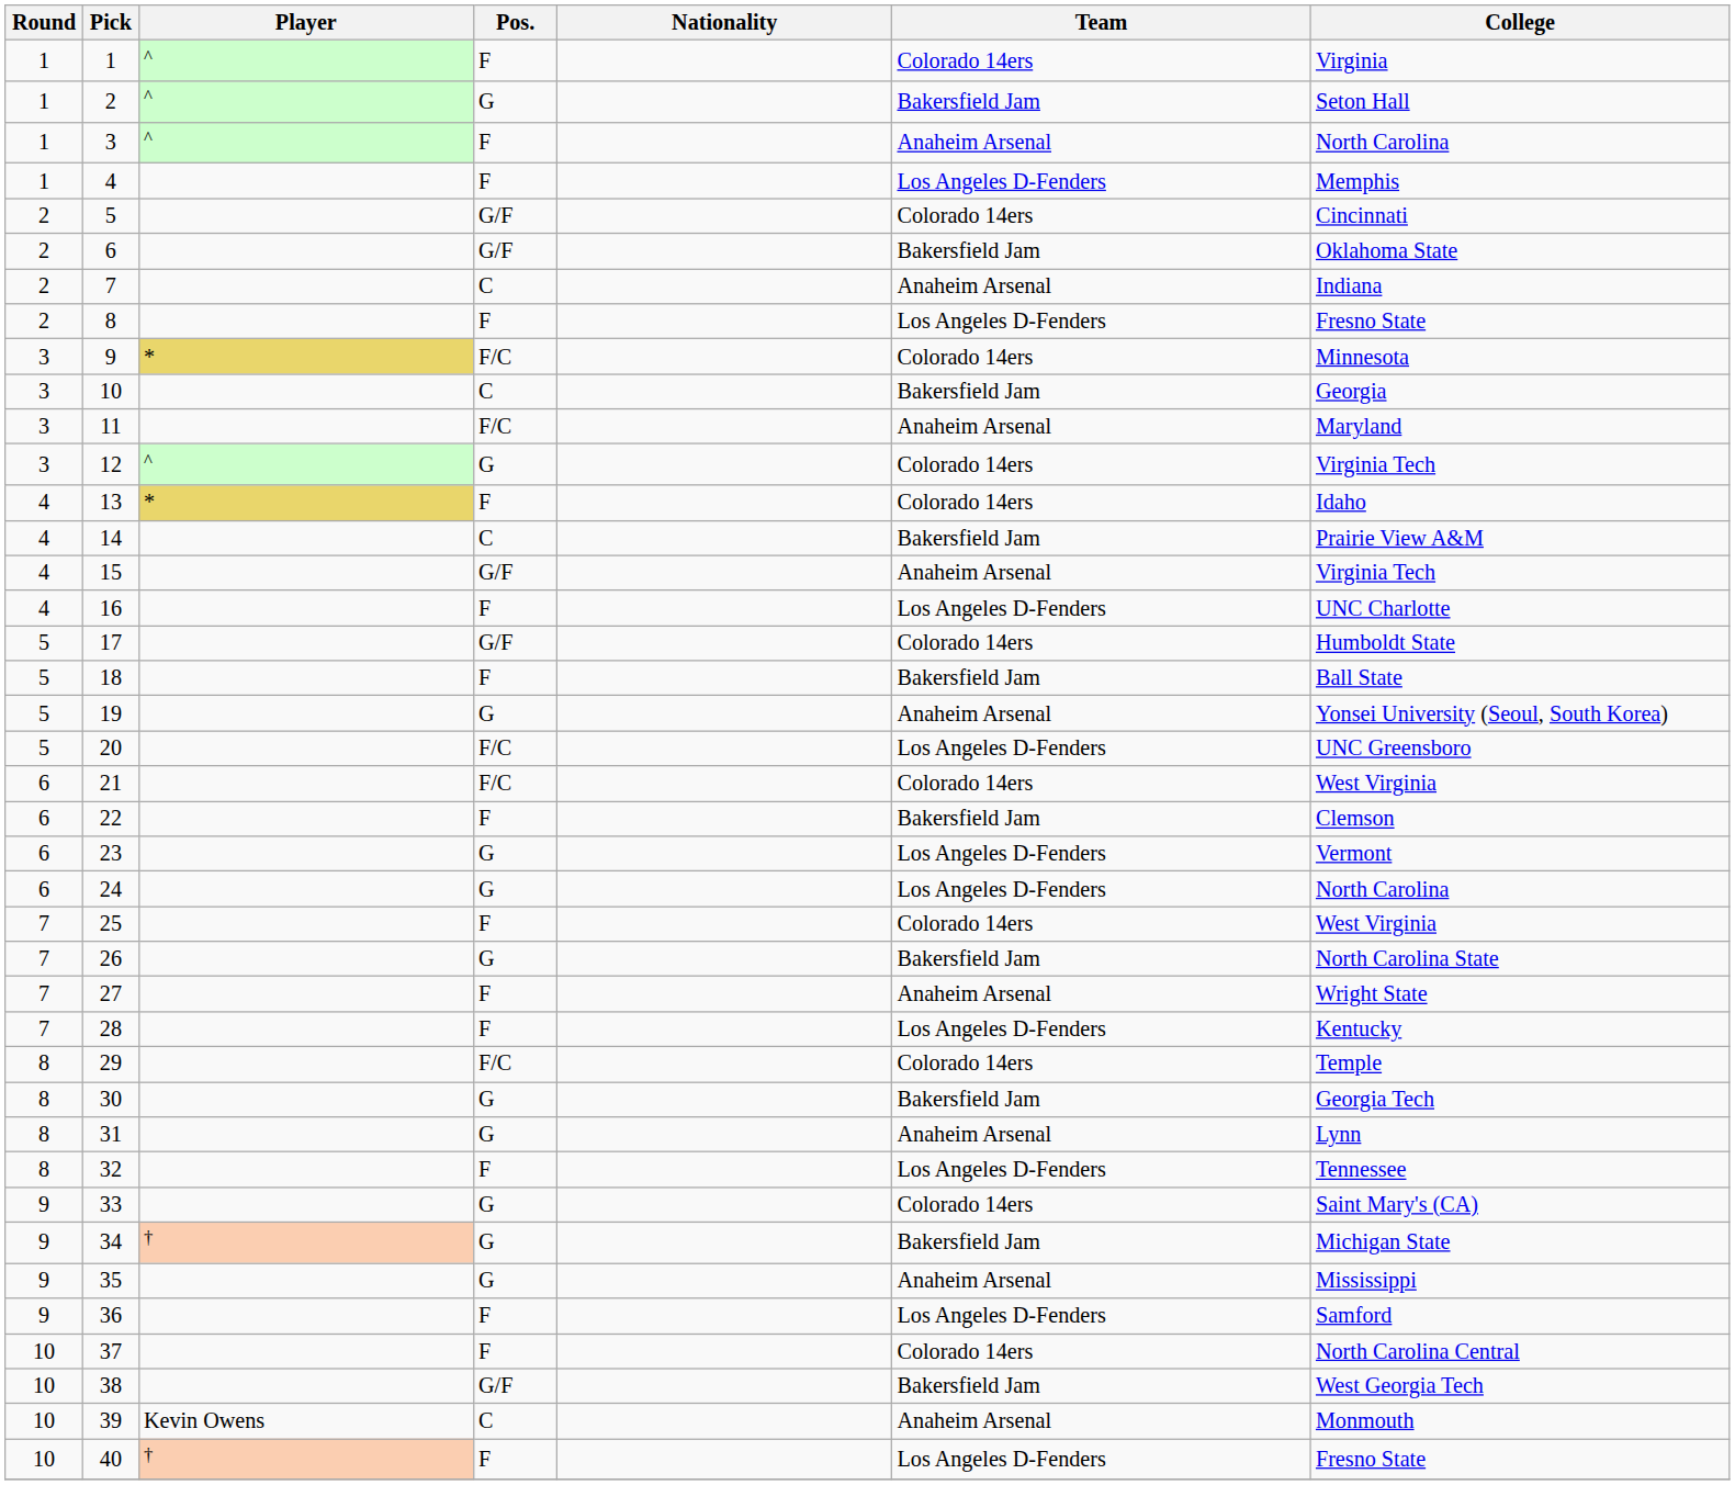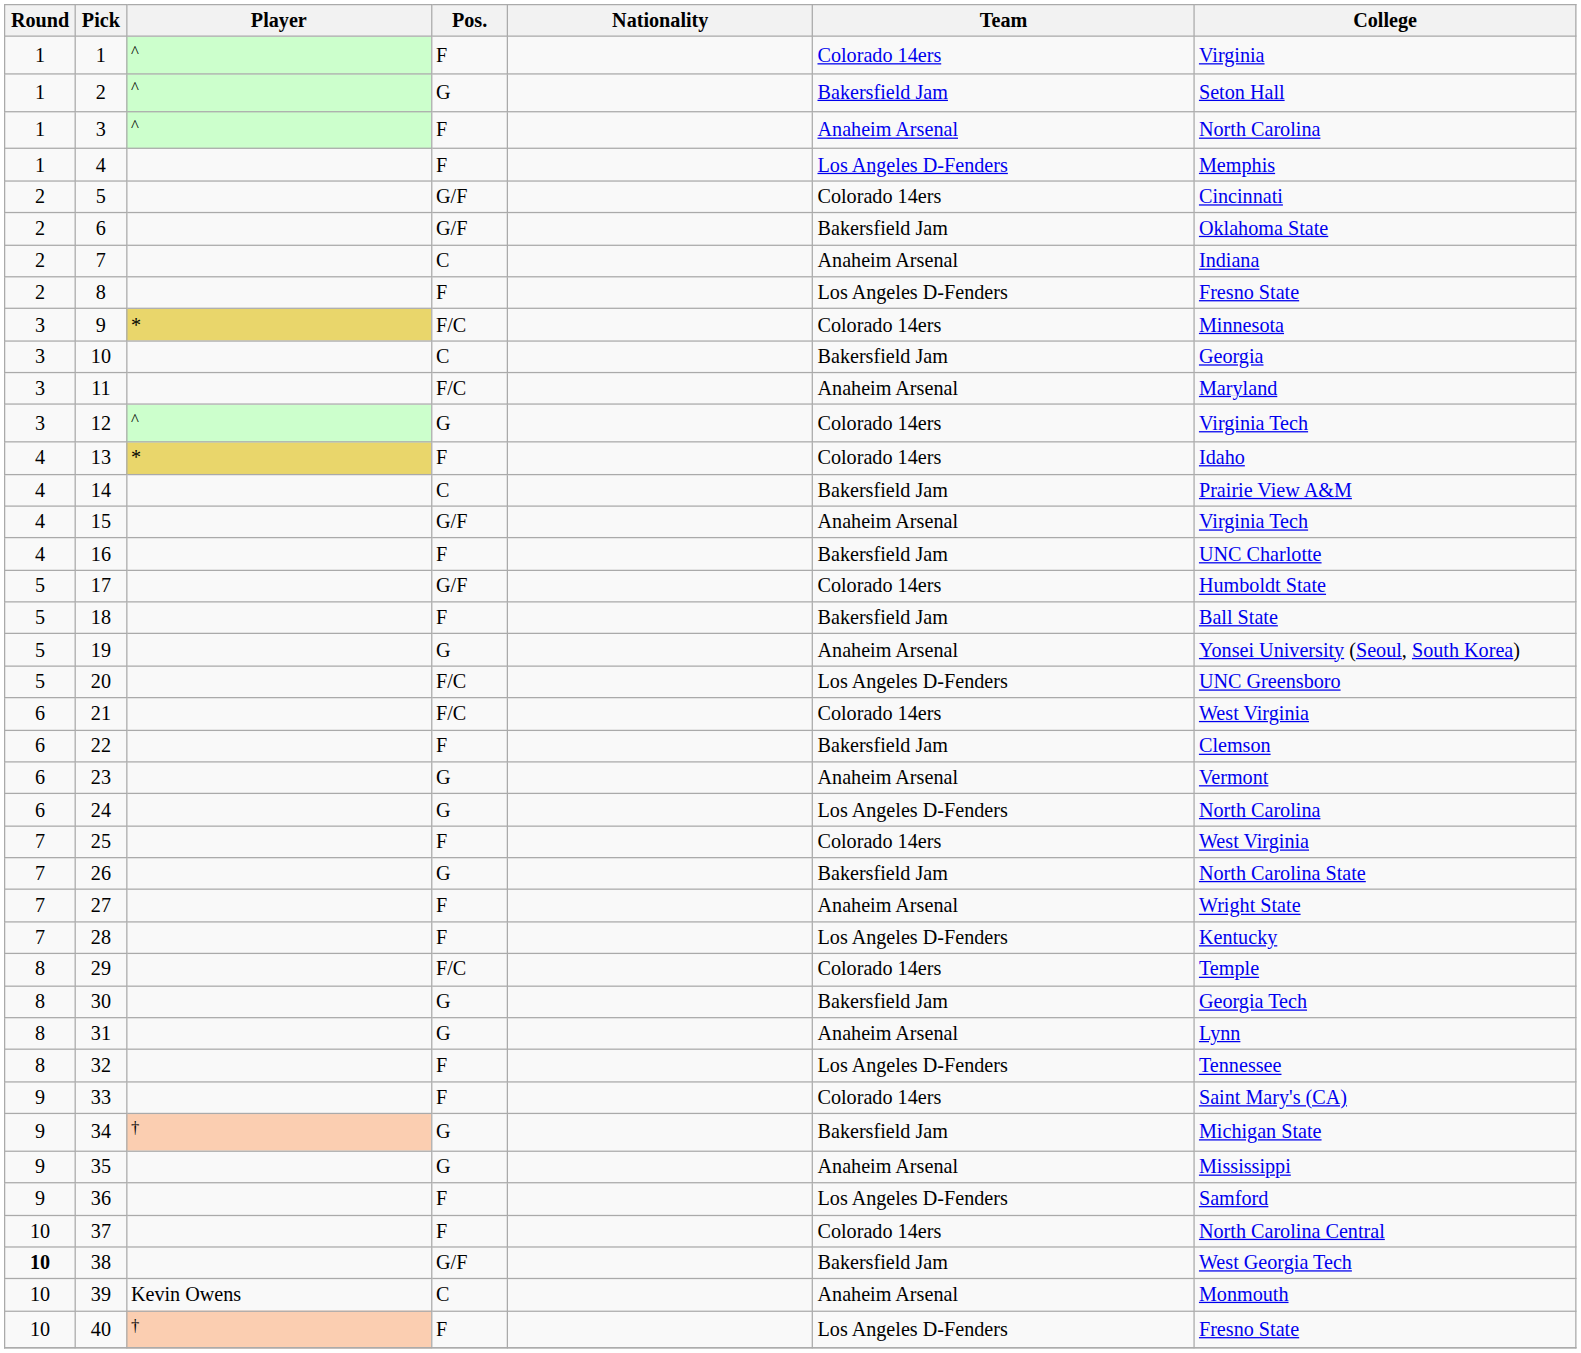 <table class="wikitable sortable">
 <tr>
 <th width="1%">Round</th>
 <th width="1%">Pick</th>
 <th width="16%">Player</th>
 <th width="4%">Pos.</th>
 <th width="16%">Nationality</th>
 <th width="20%">Team</th>
 <th width="20%">College</th>
 </tr>
 <tr>
 <td align=center>1</td>
 <td align=center>1</td>
 <td style="background-color:#CCFFCC"><sup>^</sup></td>
 <td>F</td>
 <td></td>
 <td><a href='#'>Colorado 14ers</a></td>
 <td><a href='#'>Virginia</a></td>
 </tr>
 <tr>
 <td align=center>1</td>
 <td align=center>2</td>
 <td style="background-color:#CCFFCC"><sup>^</sup></td>
 <td>G</td>
 <td></td>
 <td><a href='#'>Bakersfield Jam</a></td>
 <td><a href='#'>Seton Hall</a></td>
 </tr>
 <tr>
 <td align=center>1</td>
 <td align=center>3</td>
 <td style="background-color:#CCFFCC"><sup>^</sup></td>
 <td>F</td>
 <td></td>
 <td><a href='#'>Anaheim Arsenal</a></td>
 <td><a href='#'>North Carolina</a></td>
 </tr>
 <tr>
 <td align=center>1</td>
 <td align=center>4</td>
 <td></td>
 <td>F</td>
 <td></td>
 <td><a href='#'>Los Angeles D-Fenders</a></td>
 <td><a href='#'>Memphis</a></td>
 </tr>
 <tr>
 <td align=center>2</td>
 <td align=center>5</td>
 <td></td>
 <td>G/F</td>
 <td></td>
 <td>Colorado 14ers</td>
 <td><a href='#'>Cincinnati</a></td>
 </tr>
 <tr>
 <td align=center>2</td>
 <td align=center>6</td>
 <td></td>
 <td>G/F</td>
 <td></td>
 <td>Bakersfield Jam</td>
 <td><a href='#'>Oklahoma State</a></td>
 </tr>
 <tr>
 <td align=center>2</td>
 <td align=center>7</td>
 <td></td>
 <td>C</td>
 <td></td>
 <td>Anaheim Arsenal</td>
 <td><a href='#'>Indiana</a></td>
 </tr>
 <tr>
 <td align=center>2</td>
 <td align=center>8</td>
 <td></td>
 <td>F</td>
 <td></td>
 <td>Los Angeles D-Fenders</td>
 <td><a href='#'>Fresno State</a></td>
 </tr>
 <tr>
 <td align=center>3</td>
 <td align=center>9</td>
 <td style="background-color:#E9D66B">*</td>
 <td>F/C</td>
 <td></td>
 <td>Colorado 14ers</td>
 <td><a href='#'>Minnesota</a></td>
 </tr>
 <tr>
 <td align=center>3</td>
 <td align=center>10</td>
 <td></td>
 <td>C</td>
 <td></td>
 <td>Bakersfield Jam</td>
 <td><a href='#'>Georgia</a></td>
 </tr>
 <tr>
 <td align=center>3</td>
 <td align=center>11</td>
 <td></td>
 <td>F/C</td>
 <td></td>
 <td>Anaheim Arsenal</td>
 <td><a href='#'>Maryland</a></td>
 </tr>
 <tr>
 <td align=center>3</td>
 <td align=center>12</td>
 <td style="background-color:#CCFFCC"><sup>^</sup></td>
 <td>G</td>
 <td></td>
 <td>Colorado 14ers</td>
 <td><a href='#'>Virginia Tech</a></td>
 </tr>
 <tr>
 <td align=center>4</td>
 <td align=center>13</td>
 <td style="background-color:#E9D66B">*</td>
 <td>F</td>
 <td></td>
 <td>Colorado 14ers</td>
 <td><a href='#'>Idaho</a></td>
 </tr>
 <tr>
 <td align=center>4</td>
 <td align=center>14</td>
 <td></td>
 <td>C</td>
 <td></td>
 <td>Bakersfield Jam</td>
 <td><a href='#'>Prairie View A&M</a></td>
 </tr>
 <tr>
 <td align=center>4</td>
 <td align=center>15</td>
 <td></td>
 <td>G/F</td>
 <td></td>
 <td>Anaheim Arsenal</td>
 <td><a href='#'>Virginia Tech</a></td>
 </tr>
 <tr>
 <td align=center>4</td>
 <td align=center>16</td>
 <td></td>
 <td>F</td>
 <td></td>
-<td>Los Angeles D-Fenders</td>
+<td>Bakersfield Jam</td>
 <td><a href='#'>UNC Charlotte</a></td>
 </tr>
 <tr>
 <td align=center>5</td>
 <td align=center>17</td>
 <td></td>
 <td>G/F</td>
 <td></td>
 <td>Colorado 14ers</td>
 <td><a href='#'>Humboldt State</a></td>
 </tr>
 <tr>
 <td align=center>5</td>
 <td align=center>18</td>
 <td></td>
 <td>F</td>
 <td></td>
 <td>Bakersfield Jam</td>
 <td><a href='#'>Ball State</a></td>
 </tr>
 <tr>
 <td align=center>5</td>
 <td align=center>19</td>
 <td></td>
 <td>G</td>
 <td></td>
 <td>Anaheim Arsenal</td>
 <td><a href='#'>Yonsei University</a> (<a href='#'>Seoul</a>, <a href='#'>South Korea</a>)</td>
 </tr>
 <tr>
 <td align=center>5</td>
 <td align=center>20</td>
 <td></td>
 <td>F/C</td>
 <td></td>
 <td>Los Angeles D-Fenders</td>
 <td><a href='#'>UNC Greensboro</a></td>
 </tr>
 <tr>
 <td align=center>6</td>
 <td align=center>21</td>
 <td></td>
 <td>F/C</td>
 <td></td>
 <td>Colorado 14ers</td>
 <td><a href='#'>West Virginia</a></td>
 </tr>
 <tr>
 <td align=center>6</td>
 <td align=center>22</td>
 <td></td>
 <td>F</td>
 <td></td>
 <td>Bakersfield Jam</td>
 <td><a href='#'>Clemson</a></td>
 </tr>
 <tr>
 <td align=center>6</td>
 <td align=center>23</td>
 <td></td>
 <td>G</td>
 <td></td>
-<td>Los Angeles D-Fenders</td>
+<td>Anaheim Arsenal</td>
 <td><a href='#'>Vermont</a></td>
 </tr>
 <tr>
 <td align=center>6</td>
 <td align=center>24</td>
 <td></td>
 <td>G</td>
 <td></td>
 <td>Los Angeles D-Fenders</td>
 <td><a href='#'>North Carolina</a></td>
 </tr>
 <tr>
 <td align=center>7</td>
 <td align=center>25</td>
 <td></td>
 <td>F</td>
 <td></td>
 <td>Colorado 14ers</td>
 <td><a href='#'>West Virginia</a></td>
 </tr>
 <tr>
 <td align=center>7</td>
 <td align=center>26</td>
 <td></td>
 <td>G</td>
 <td></td>
 <td>Bakersfield Jam</td>
 <td><a href='#'>North Carolina State</a></td>
 </tr>
 <tr>
 <td align=center>7</td>
 <td align=center>27</td>
 <td></td>
 <td>F</td>
 <td></td>
 <td>Anaheim Arsenal</td>
 <td><a href='#'>Wright State</a></td>
 </tr>
 <tr>
 <td align=center>7</td>
 <td align=center>28</td>
 <td></td>
 <td>F</td>
 <td></td>
 <td>Los Angeles D-Fenders</td>
 <td><a href='#'>Kentucky</a></td>
 </tr>
 <tr>
 <td align=center>8</td>
 <td align=center>29</td>
 <td></td>
 <td>F/C</td>
 <td></td>
 <td>Colorado 14ers</td>
 <td><a href='#'>Temple</a></td>
 </tr>
 <tr>
 <td align=center>8</td>
 <td align=center>30</td>
 <td></td>
 <td>G</td>
 <td></td>
 <td>Bakersfield Jam</td>
 <td><a href='#'>Georgia Tech</a></td>
 </tr>
 <tr>
 <td align=center>8</td>
 <td align=center>31</td>
 <td></td>
 <td>G</td>
 <td></td>
 <td>Anaheim Arsenal</td>
 <td><a href='#'>Lynn</a></td>
 </tr>
 <tr>
 <td align=center>8</td>
 <td align=center>32</td>
 <td></td>
 <td>F</td>
 <td></td>
 <td>Los Angeles D-Fenders</td>
 <td><a href='#'>Tennessee</a></td>
 </tr>
 <tr>
 <td align=center>9</td>
 <td align=center>33</td>
 <td></td>
-<td>G</td>
+<td>F</td>
 <td></td>
 <td>Colorado 14ers</td>
 <td><a href='#'>Saint Mary's (CA)</a></td>
 </tr>
 <tr>
 <td align=center>9</td>
 <td align=center>34</td>
 <td style="background-color:#FBCEB1"><sup>†</sup></td>
 <td>G</td>
 <td></td>
 <td>Bakersfield Jam</td>
 <td><a href='#'>Michigan State</a></td>
 </tr>
 <tr>
 <td align=center>9</td>
 <td align=center>35</td>
 <td></td>
 <td>G</td>
 <td></td>
 <td>Anaheim Arsenal</td>
 <td><a href='#'>Mississippi</a></td>
 </tr>
 <tr>
 <td align=center>9</td>
 <td align=center>36</td>
 <td></td>
 <td>F</td>
 <td></td>
 <td>Los Angeles D-Fenders</td>
 <td><a href='#'>Samford</a></td>
 </tr>
 <tr>
 <td align=center>10</td>
 <td align=center>37</td>
 <td></td>
 <td>F</td>
 <td></td>
 <td>Colorado 14ers</td>
 <td><a href='#'>North Carolina Central</a></td>
 </tr>
 <tr>
-<td align=center>10</td>
+<td align=center><strong>10</strong></td>
 <td align=center>38</td>
 <td></td>
 <td>G/F</td>
 <td></td>
 <td>Bakersfield Jam</td>
 <td><a href='#'>West Georgia Tech</a></td>
 </tr>
 <tr>
 <td align=center>10</td>
 <td align=center>39</td>
 <td>Kevin Owens</td>
 <td>C</td>
 <td></td>
 <td>Anaheim Arsenal</td>
 <td><a href='#'>Monmouth</a></td>
 </tr>
 <tr>
 <td align=center>10</td>
 <td align=center>40</td>
 <td style="background-color:#FBCEB1"><sup>†</sup></td>
 <td>F</td>
 <td></td>
 <td>Los Angeles D-Fenders</td>
 <td><a href='#'>Fresno State</a></td>
 </tr>
 <tr>
 </tr>
 </table>
